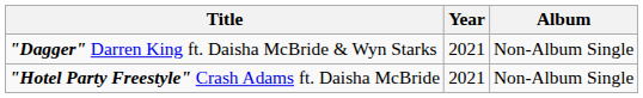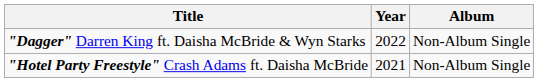 <table class="wikitable">
 <tr>
 <th>Title</th>
 <th>Year</th>
 <th>Album</th>
 </tr>
 <tr>
 <td><strong><em>"Dagger"</em></strong> <a href='#'>Darren King</a> ft. Daisha McBride & Wyn Starks</td>
-<td>2021</td>
+<td>2022</td>
 <td>Non-Album Single</td>
 </tr>
 <tr>
 <td><strong><em>"Hotel Party Freestyle"</em></strong> <a href='#'>Crash Adams</a> ft. Daisha McBride</td>
 <td>2021</td>
 <td>Non-Album Single</td>
 </tr>
 </table>
